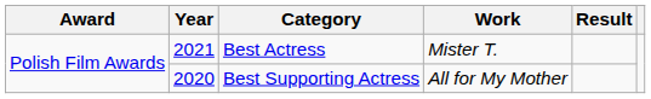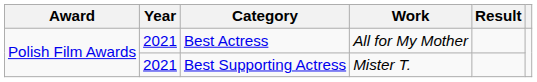 <table class="wikitable plainrowheaders sortable">
 <tr>
 <th>Award</th>
 <th>Year</th>
 <th>Category</th>
 <th>Work</th>
 <th>Result</th>
 <th class="unsortable"></th>
 </tr>
 <tr>
 <td rowspan="2"><a href='#'>Polish Film Awards</a></td>
 <td><a href='#'>2021</a></td>
 <td><a href='#'>Best Actress</a></td>
-<td><em>Mister T.</em></td>
+<td><em>All for My Mother</em></td>
 <td></td>
 <td rowspan="2"></td>
 </tr>
 <tr>
-<td><a href='#'>2020</a></td>
+<td><a href='#'>2021</a></td>
 <td><a href='#'>Best Supporting Actress</a></td>
-<td><em>All for My Mother</em></td>
+<td><em>Mister T.</em></td>
 <td></td>
 </tr>
 </table>
